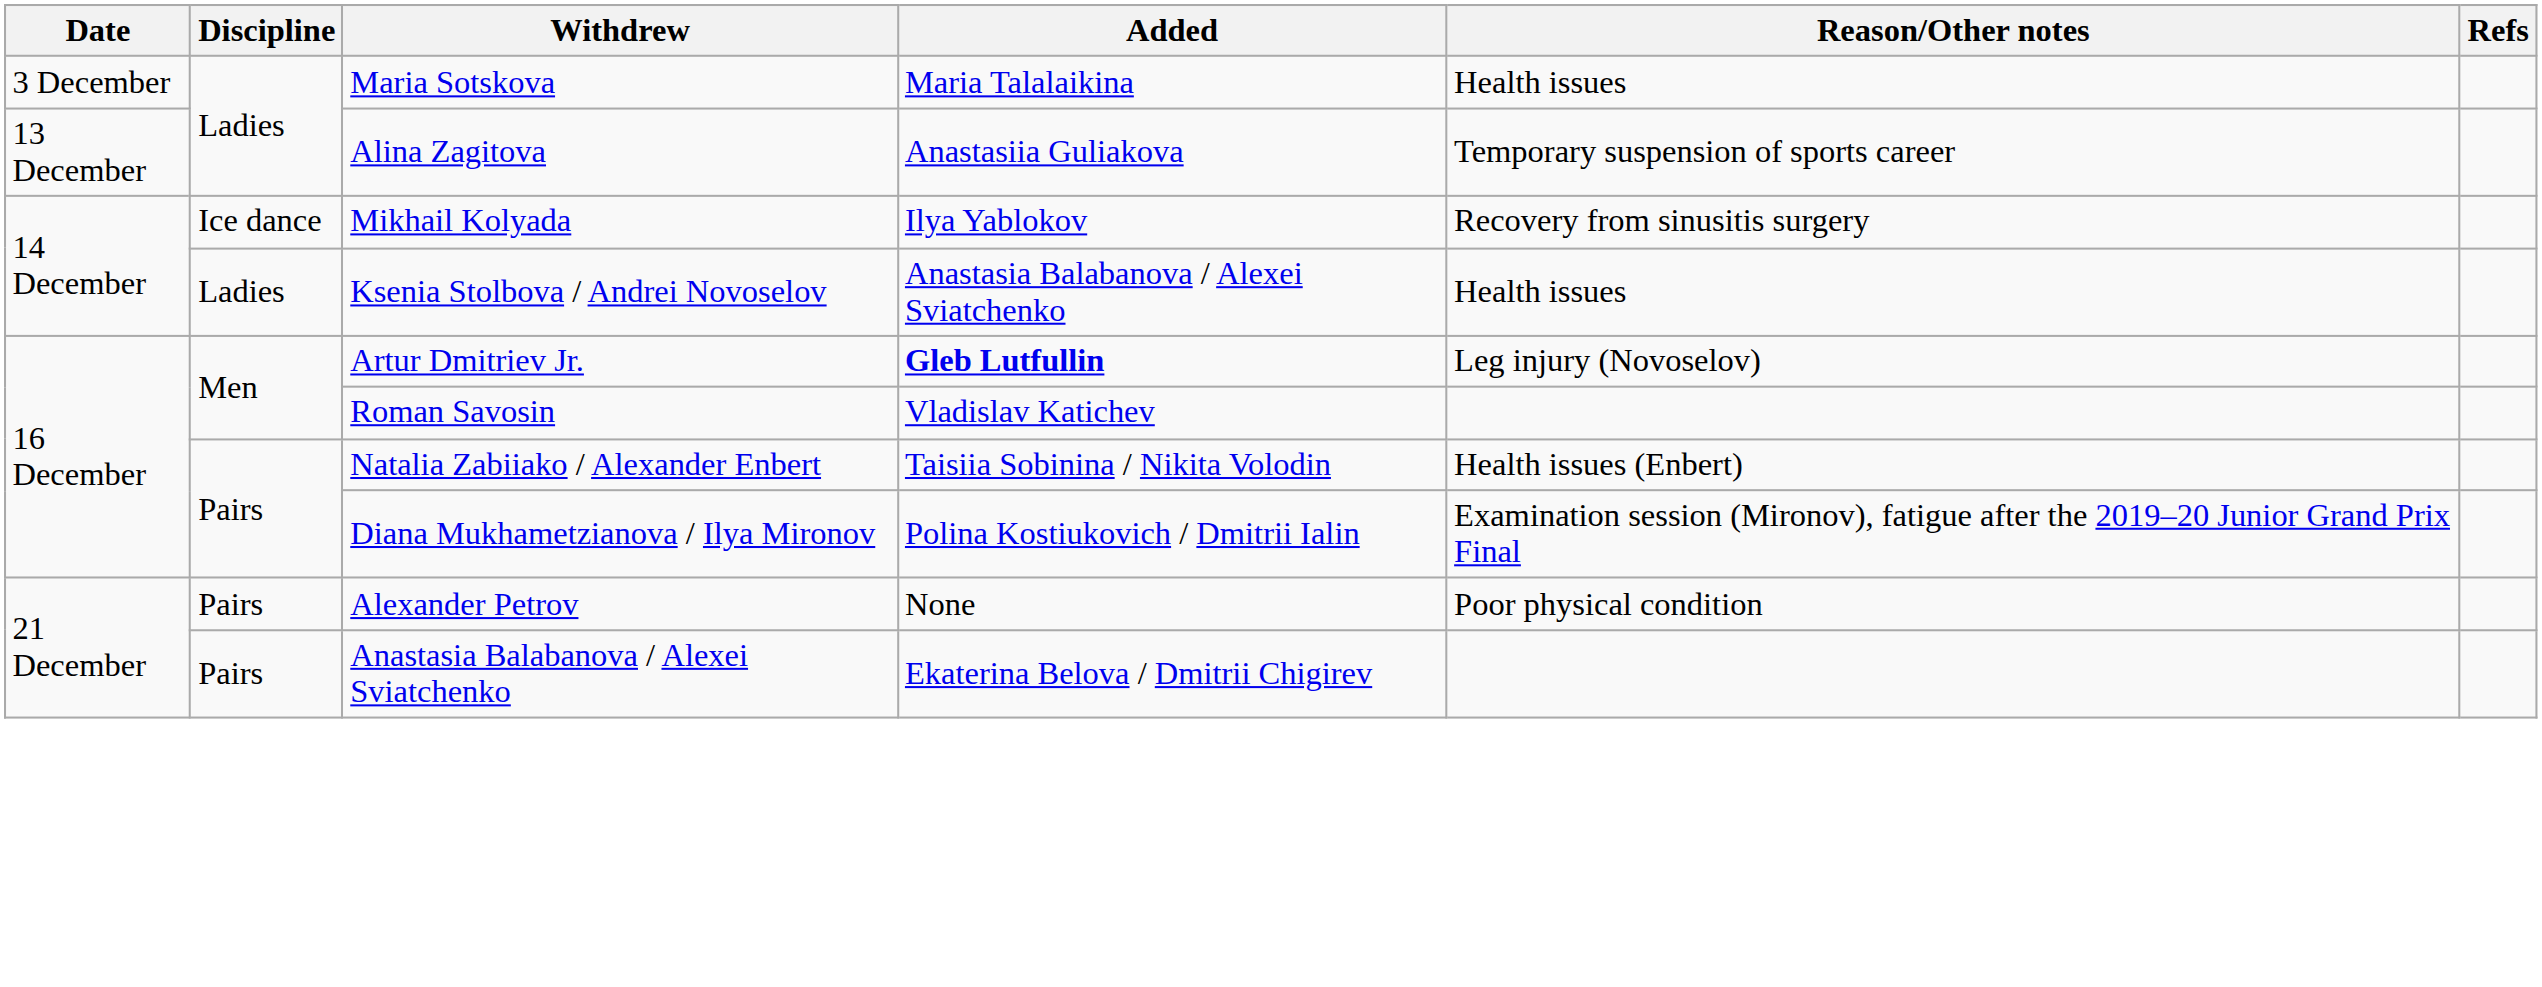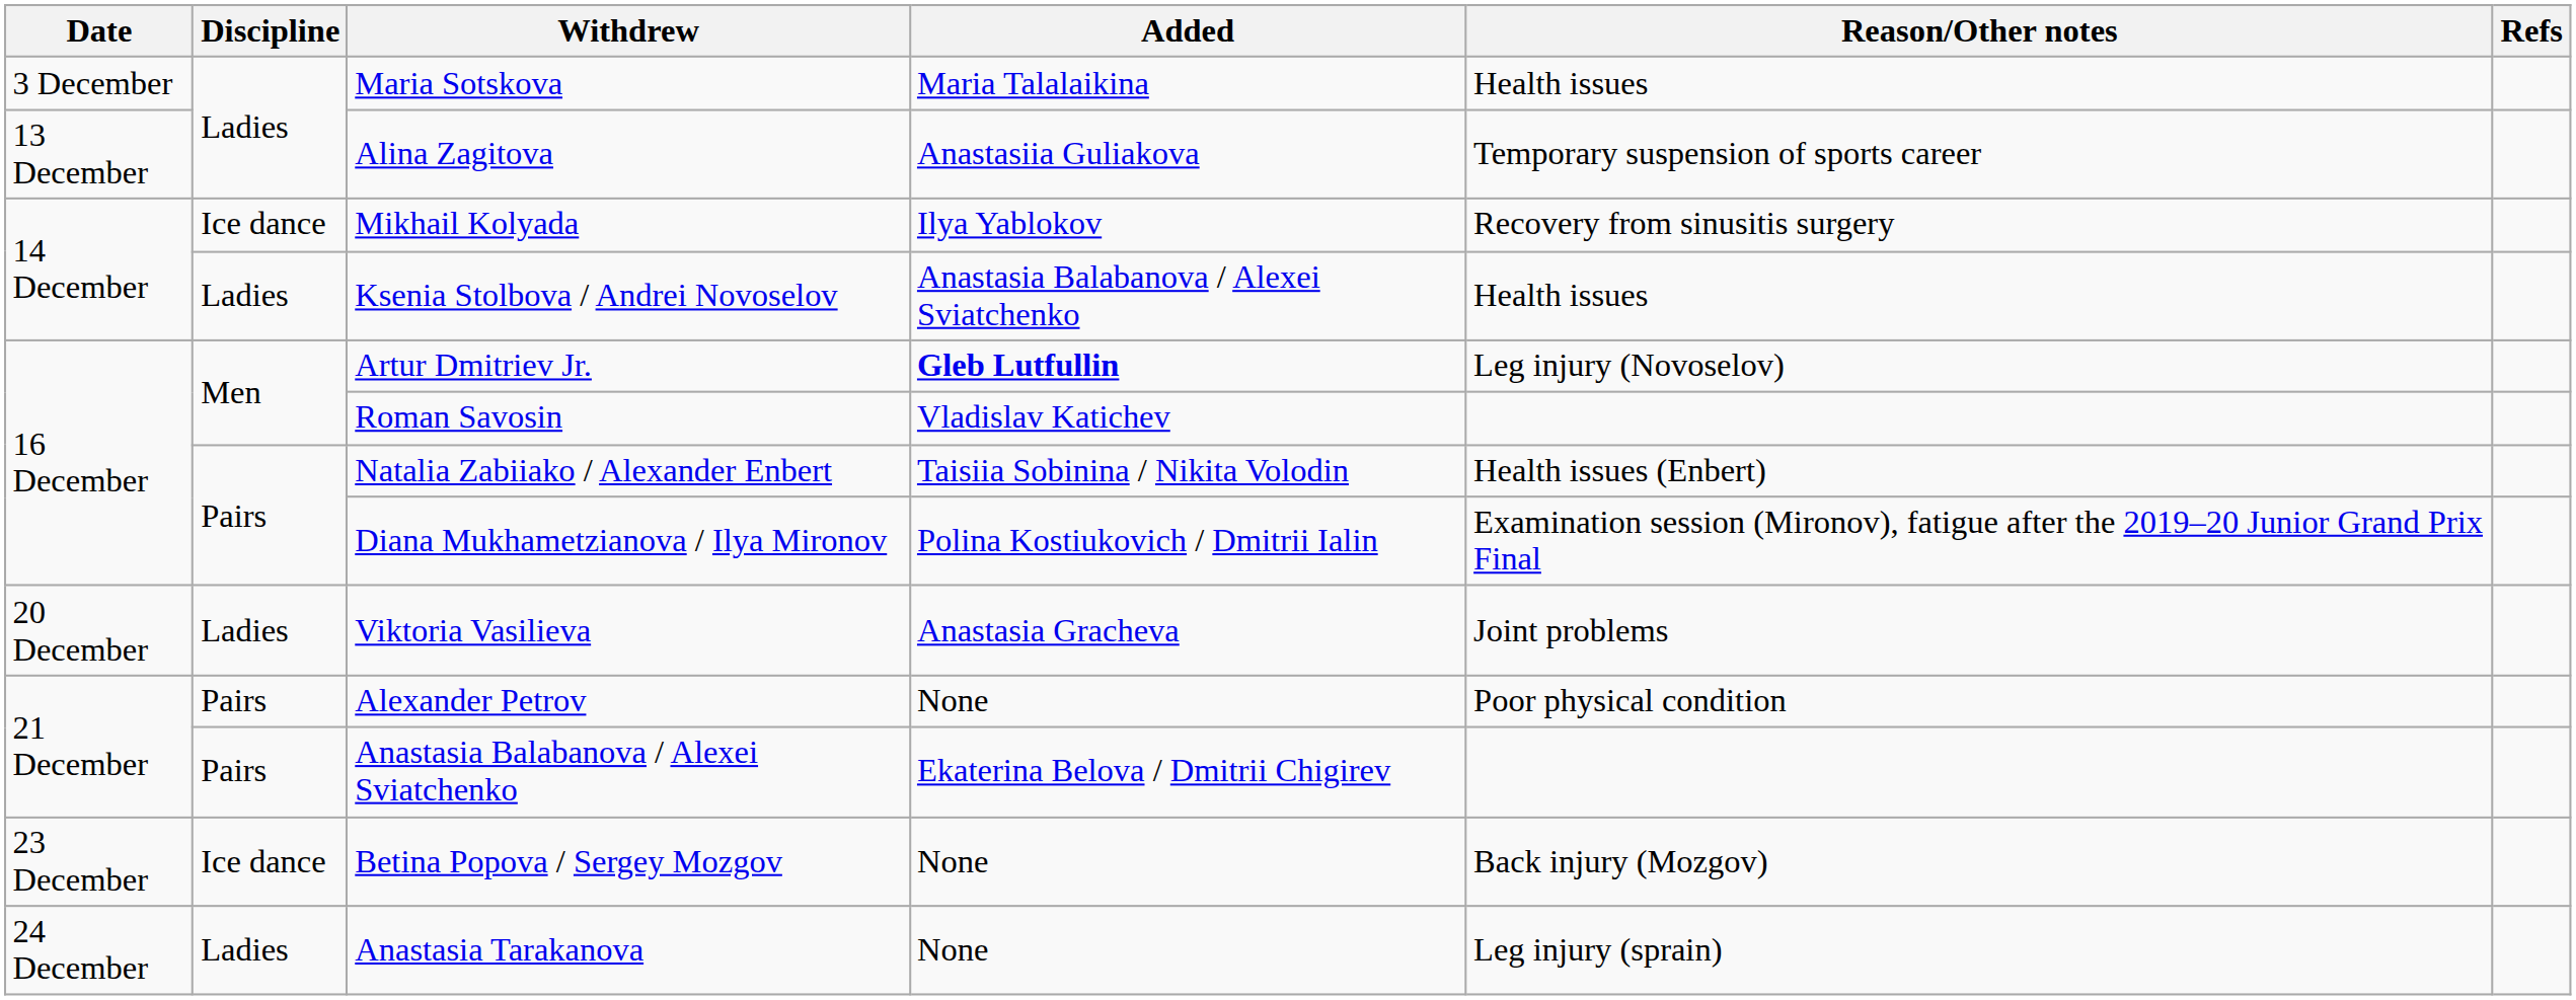 <table class="wikitable sortable">
 <tr>
 <th>Date</th>
 <th>Discipline</th>
 <th>Withdrew</th>
 <th>Added</th>
 <th>Reason/Other notes</th>
 <th>Refs</th>
 </tr>
 <tr>
 <td>3 December</td>
 <td rowspan=2>Ladies</td>
 <td><a href='#'>Maria Sotskova</a></td>
 <td><a href='#'>Maria Talalaikina</a></td>
 <td>Health issues</td>
 <td></td>
 </tr>
 <tr>
 <td>13 December</td>
 <td><a href='#'>Alina Zagitova</a></td>
 <td><a href='#'>Anastasiia Guliakova</a></td>
 <td>Temporary suspension of sports career</td>
 <td></td>
 </tr>
 <tr>
 <td rowspan=2>14 December</td>
 <td>Ice dance</td>
 <td><a href='#'>Mikhail Kolyada</a></td>
 <td><a href='#'>Ilya Yablokov</a></td>
 <td>Recovery from sinusitis surgery</td>
 <td></td>
 </tr>
 <tr>
 <td>Ladies</td>
 <td><a href='#'>Ksenia Stolbova</a> / <a href='#'>Andrei Novoselov</a></td>
 <td><a href='#'>Anastasia Balabanova</a> / <a href='#'>Alexei Sviatchenko</a></td>
 <td>Health issues</td>
 <td></td>
 </tr>
 <tr>
 <td rowspan=4>16 December</td>
 <td rowspan=2>Men</td>
 <td><a href='#'>Artur Dmitriev Jr.</a></td>
 <td><strong><a href='#'>Gleb Lutfullin</a></strong></td>
 <td>Leg injury (Novoselov)</td>
 <td></td>
 </tr>
 <tr>
 <td><a href='#'>Roman Savosin</a></td>
 <td><a href='#'>Vladislav Katichev</a></td>
 <td></td>
 <td></td>
 </tr>
 <tr>
 <td rowspan=2>Pairs</td>
 <td><a href='#'>Natalia Zabiiako</a> / <a href='#'>Alexander Enbert</a></td>
 <td><a href='#'>Taisiia Sobinina</a> / <a href='#'>Nikita Volodin</a></td>
 <td>Health issues (Enbert)</td>
 <td></td>
 </tr>
 <tr>
 <td><a href='#'>Diana Mukhametzianova</a> / <a href='#'>Ilya Mironov</a></td>
 <td><a href='#'>Polina Kostiukovich</a> / <a href='#'>Dmitrii Ialin</a></td>
 <td>Examination session (Mironov), fatigue after the <a href='#'>2019–20 Junior Grand Prix Final</a></td>
 <td></td>
 </tr>
 <tr>
+<td>20 December</td>
+<td>Ladies</td>
+<td><a href='#'>Viktoria Vasilieva</a></td>
+<td><a href='#'>Anastasia Gracheva</a></td>
+<td>Joint problems</td>
+<td></td>
+</tr>
+<tr>
 <td rowspan=2>21 December</td>
 <td>Pairs</td>
 <td><a href='#'>Alexander Petrov</a></td>
 <td>None</td>
 <td>Poor physical condition</td>
 <td></td>
 </tr>
 <tr>
 <td>Pairs</td>
 <td><a href='#'>Anastasia Balabanova</a> / <a href='#'>Alexei Sviatchenko</a></td>
 <td><a href='#'>Ekaterina Belova</a> / <a href='#'>Dmitrii Chigirev</a></td>
 <td></td>
 <td></td>
 </tr>
+<tr>
+<td>23 December</td>
+<td>Ice dance</td>
+<td><a href='#'>Betina Popova</a> / <a href='#'>Sergey Mozgov</a></td>
+<td>None</td>
+<td>Back injury (Mozgov)</td>
+<td></td>
+</tr>
+<tr>
+<td>24 December</td>
+<td>Ladies</td>
+<td><a href='#'>Anastasia Tarakanova</a></td>
+<td>None</td>
+<td>Leg injury (sprain)</td>
+<td></td>
+</tr>
 </table>
